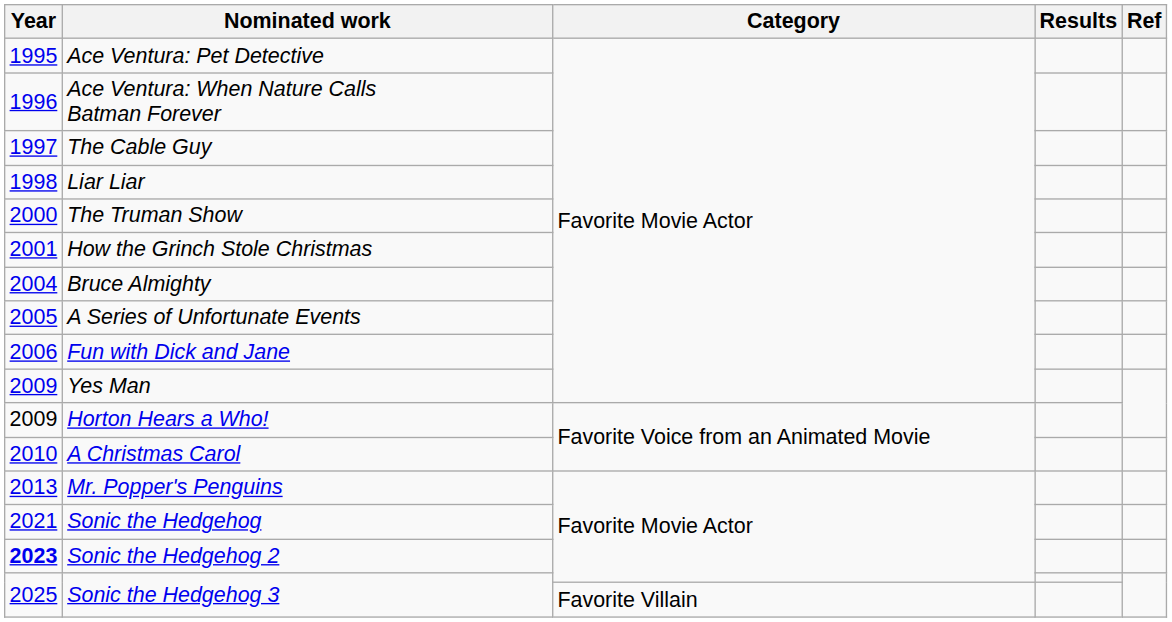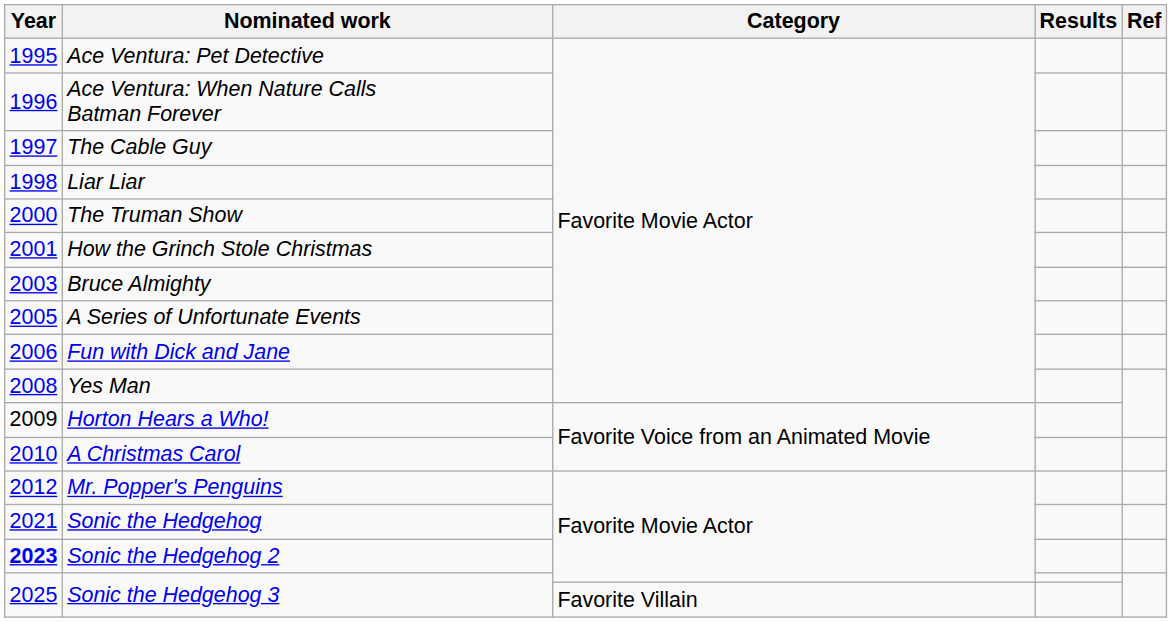 <table class="wikitable">
 <tr>
 <th scope="col" style="width:1em;">Year</th>
 <th scope="col" style="width:35em;">Nominated work</th>
 <th scope="col" style="width:35em;">Category</th>
 <th scope="col" style="width:1em;">Results</th>
 <th scope="col" style="width:1em;">Ref</th>
 </tr>
 <tr>
 <td><a href='#'>1995</a></td>
 <td><em>Ace Ventura: Pet Detective</em></td>
 <td rowspan="10">Favorite Movie Actor</td>
 <td></td>
 <td></td>
 </tr>
 <tr>
 <td><a href='#'>1996</a></td>
 <td><em>Ace Ventura: When Nature Calls</em><br><em>Batman Forever</em></td>
 <td></td>
 <td></td>
 </tr>
 <tr>
 <td><a href='#'>1997</a></td>
 <td><em>The Cable Guy</em></td>
 <td></td>
 <td></td>
 </tr>
 <tr>
 <td><a href='#'>1998</a></td>
 <td><em>Liar Liar</em></td>
 <td></td>
 <td></td>
 </tr>
 <tr>
 <td><a href='#'>2000</a></td>
 <td><em>The Truman Show</em></td>
 <td></td>
 <td></td>
 </tr>
 <tr>
 <td><a href='#'>2001</a></td>
 <td><em>How the Grinch Stole Christmas</em></td>
 <td></td>
 <td></td>
 </tr>
 <tr>
-<td><a href='#'>2004</a></td>
+<td><a href='#'>2003</a></td>
 <td><em>Bruce Almighty</em></td>
 <td></td>
 <td></td>
 </tr>
 <tr>
 <td><a href='#'>2005</a></td>
 <td><em>A Series of Unfortunate Events</em></td>
 <td></td>
 <td></td>
 </tr>
 <tr>
 <td><a href='#'>2006</a></td>
 <td><em><a href='#'>Fun with Dick and Jane</a></em></td>
 <td></td>
 <td></td>
 </tr>
 <tr>
-<td><a href='#'>2009</a></td>
+<td><a href='#'>2008</a></td>
 <td><em>Yes Man</em></td>
 <td></td>
 <td rowspan="2"></td>
 </tr>
 <tr>
 <td>2009</td>
 <td><em><a href='#'>Horton Hears a Who!</a></em></td>
 <td rowspan="2">Favorite Voice from an Animated Movie</td>
 <td></td>
 </tr>
 <tr>
 <td><a href='#'>2010</a></td>
 <td><em><a href='#'>A Christmas Carol</a></em></td>
 <td></td>
 <td></td>
 </tr>
 <tr>
-<td><a href='#'>2013</a></td>
+<td><a href='#'>2012</a></td>
 <td><em><a href='#'>Mr. Popper's Penguins</a></em></td>
 <td rowspan="4">Favorite Movie Actor</td>
 <td></td>
 <td></td>
 </tr>
 <tr>
 <td><a href='#'>2021</a></td>
 <td><em><a href='#'>Sonic the Hedgehog</a></em></td>
 <td></td>
 <td></td>
 </tr>
 <tr>
 <td><strong><a href='#'>2023</a></strong></td>
 <td><em><a href='#'>Sonic the Hedgehog 2</a></em></td>
 <td></td>
 <td></td>
 </tr>
 <tr>
 <td rowspan="2"><a href='#'>2025</a></td>
 <td rowspan="2"><em><a href='#'>Sonic the Hedgehog 3</a></em></td>
 <td></td>
 <td rowspan="2"></td>
 </tr>
 <tr>
 <td>Favorite Villain</td>
 <td></td>
 </tr>
 </table>
